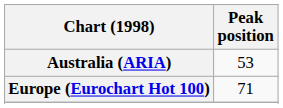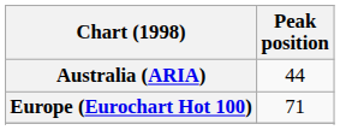 <table class="wikitable sortable plainrowheaders" style="text-align:center">
 <tr>
 <th>Chart (1998)</th>
 <th>Peak<br>position</th>
 </tr>
 <tr>
 <th scope="row">Australia (<a href='#'>ARIA</a>)</th>
-<td>53</td>
+<td>44</td>
 </tr>
 <tr>
 <th scope="row">Europe (<a href='#'>Eurochart Hot 100</a>)</th>
 <td>71</td>
 </tr>
 <tr>
 </tr>
 <tr>
 </tr>
 </table>
